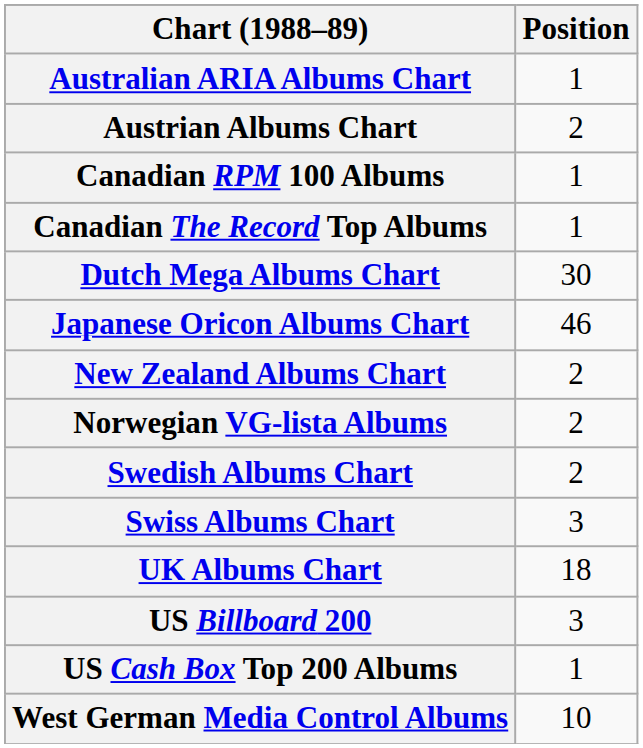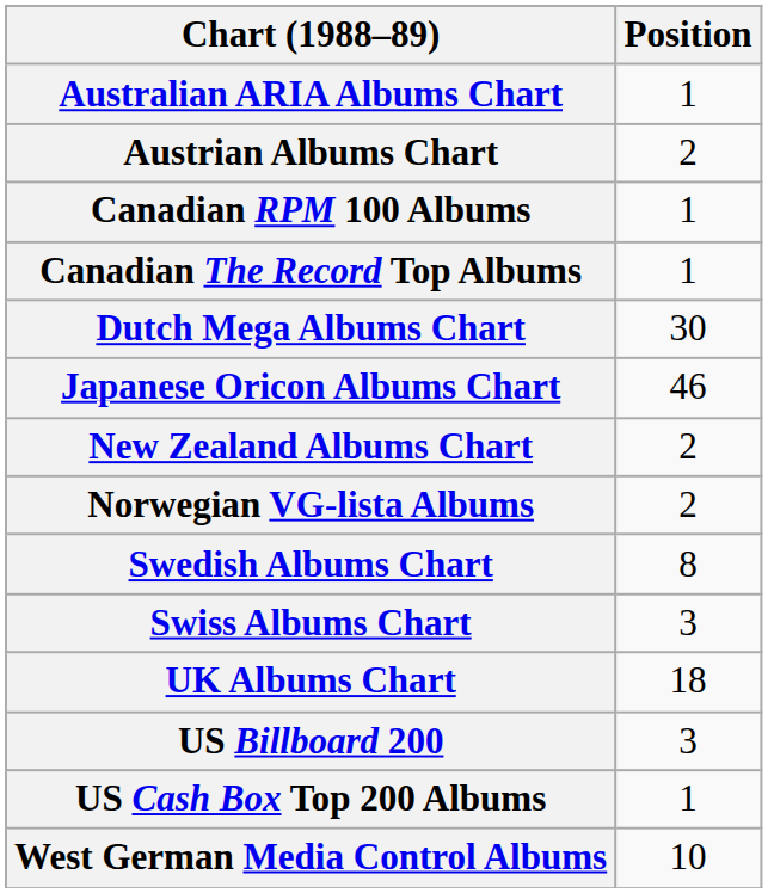 <table class="wikitable sortable plainrowheaders" style="text-align:center;">
 <tr>
 <th scope="col">Chart (1988–89)</th>
 <th scope="col">Position</th>
 </tr>
 <tr>
 <th scope="row"><a href='#'>Australian ARIA Albums Chart</a></th>
 <td>1</td>
 </tr>
 <tr>
 <th scope="row">Austrian Albums Chart</th>
 <td>2</td>
 </tr>
 <tr>
 <th scope="row">Canadian <em><a href='#'>RPM</a></em> 100 Albums</th>
 <td>1</td>
 </tr>
 <tr>
 <th scope="row">Canadian <em><a href='#'>The Record</a></em> Top Albums</th>
 <td>1</td>
 </tr>
 <tr>
 <th scope="row"><a href='#'>Dutch Mega Albums Chart</a></th>
 <td>30</td>
 </tr>
 <tr>
 <th scope="row"><a href='#'>Japanese Oricon Albums Chart</a></th>
 <td>46</td>
 </tr>
 <tr>
 <th scope="row"><a href='#'>New Zealand Albums Chart</a></th>
 <td>2</td>
 </tr>
 <tr>
 <th scope="row">Norwegian <a href='#'>VG-lista Albums</a></th>
 <td>2</td>
 </tr>
 <tr>
 <th scope="row"><a href='#'>Swedish Albums Chart</a></th>
-<td>2</td>
+<td>8</td>
 </tr>
 <tr>
 <th scope="row"><a href='#'>Swiss Albums Chart</a></th>
 <td>3</td>
 </tr>
 <tr>
 <th scope="row"><a href='#'>UK Albums Chart</a></th>
 <td>18</td>
 </tr>
 <tr>
 <th scope="row">US <a href='#'><em>Billboard</em> 200</a></th>
 <td>3</td>
 </tr>
 <tr>
 <th scope="row">US <em><a href='#'>Cash Box</a></em> Top 200 Albums</th>
 <td>1</td>
 </tr>
 <tr>
 <th scope="row">West German <a href='#'>Media Control Albums</a></th>
 <td>10</td>
 </tr>
 </table>
